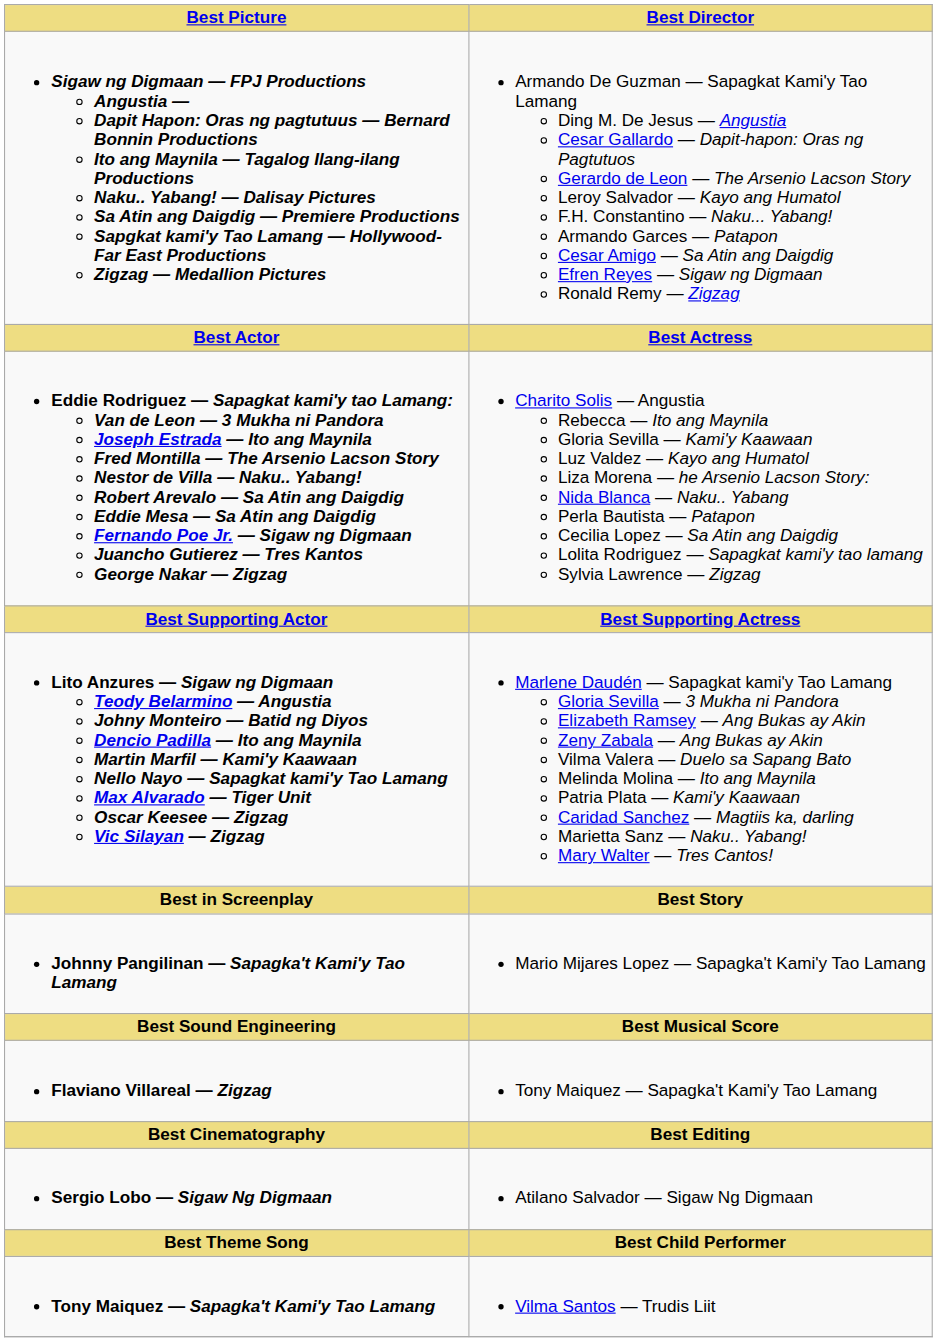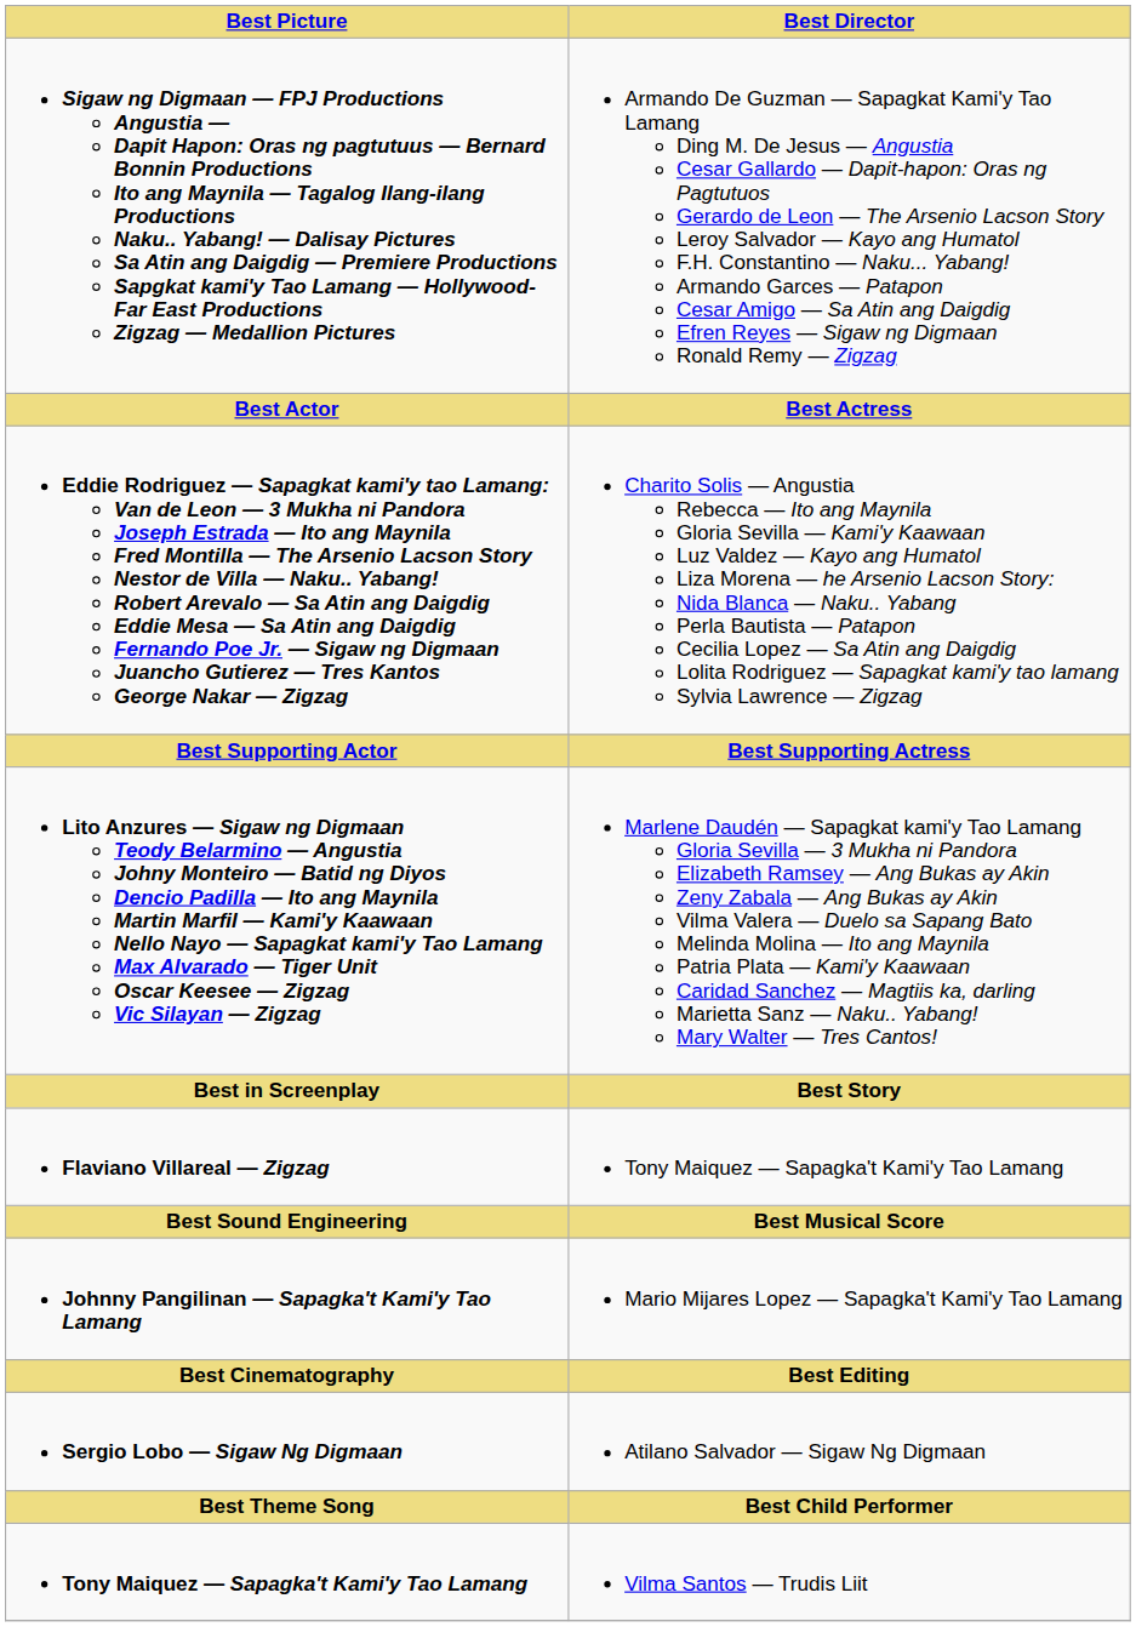 <table class=wikitable>
 <tr>
 <th style="background:#EEDD82; width:50%"><a href='#'>Best Picture</a></th>
 <th style="background:#EEDD82; width:50%"><a href='#'>Best Director</a></th>
 </tr>
 <tr>
 <td valign="top"><br><ul><li><strong><em>Sigaw ng Digmaan<em> — FPJ Productions<strong><ul><li>Angustia — </em> <em></li><li>Dapit Hapon: Oras ng pagtutuus — </em>Bernard Bonnin Productions<em></li><li>Ito ang Maynila — </em>Tagalog Ilang-ilang Productions<em></li><li>Naku.. Yabang! — </em>Dalisay Pictures<em></li><li>Sa Atin ang Daigdig  — </em>Premiere Productions<em></li><li>Sapgkat kami'y Tao Lamang — </em>Hollywood-Far East Productions<em></li><li>Zigzag — </em>Medallion Pictures<em></li></ul></li></ul></td>
 <td valign="top"><br><ul><li></strong>Armando De Guzman — </em>Sapagkat Kami'y Tao Lamang</em></strong><ul><li>Ding M. De Jesus — <em><a href='#'>Angustia</a></em></li><li><a href='#'>Cesar Gallardo</a> — <em>Dapit-hapon: Oras ng Pagtutuos</em></li><li><a href='#'>Gerardo de Leon</a> — <em>The Arsenio Lacson Story</em></li><li>Leroy Salvador — <em>Kayo ang Humatol</em></li><li>F.H. Constantino — <em>Naku... Yabang!</em></li><li>Armando Garces — <em>Patapon</em></li><li><a href='#'>Cesar Amigo</a> — <em>Sa Atin ang Daigdig</em></li><li><a href='#'>Efren Reyes</a> — <em>Sigaw ng Digmaan</em></li><li>Ronald Remy — <em><a href='#'>Zigzag</a></em></li></ul></li></ul></td>
 </tr>
 <tr>
 <th style="background:#EEDD82; width:50%"><a href='#'>Best Actor</a></th>
 <th style="background:#EEDD82; width:50%"><a href='#'>Best Actress</a></th>
 </tr>
 <tr>
 <td valign="top"><br><ul><li><strong>Eddie Rodriguez — <em>Sapagkat kami'y tao Lamang:<strong><em><ul><li>Van de Leon — </em>3 Mukha ni Pandora<em></li><li><a href='#'>Joseph Estrada</a> — </em>Ito ang Maynila<em></li><li>Fred Montilla — </em>The Arsenio Lacson Story<em></li><li>Nestor de Villa — </em>Naku.. Yabang!<em></li><li>Robert Arevalo — </em>Sa Atin ang Daigdig<em></li><li>Eddie Mesa — </em>Sa Atin ang Daigdig<em></li><li><a href='#'>Fernando Poe Jr.</a> — </em>Sigaw ng Digmaan<em></li><li>Juancho Gutierez — </em>Tres Kantos<em></li><li>George Nakar — </em>Zigzag<em></li></ul></li></ul></td>
 <td valign="top"><br><ul><li></strong><a href='#'>Charito Solis</a> — </em>Angustia</em></strong><ul><li>Rebecca — <em>Ito ang Maynila</em></li><li>Gloria Sevilla — <em>Kami'y Kaawaan</em></li><li>Luz Valdez — <em>Kayo ang Humatol</em></li><li>Liza Morena — <em>he Arsenio Lacson Story:</em></li><li><a href='#'>Nida Blanca</a> — <em>Naku.. Yabang</em></li><li>Perla Bautista — <em>Patapon</em></li><li>Cecilia Lopez — <em>Sa Atin ang Daigdig</em></li><li>Lolita Rodriguez — <em>Sapagkat kami'y tao lamang</em></li><li>Sylvia Lawrence — <em>Zigzag</em></li></ul></li></ul></td>
 </tr>
 <tr>
 <th style="background:#EEDD82; width:50%"><a href='#'>Best Supporting Actor</a></th>
 <th style="background:#EEDD82; width:50%"><a href='#'>Best Supporting Actress</a></th>
 </tr>
 <tr>
 <td valign="top"><br><ul><li><strong>Lito Anzures — <em>Sigaw ng Digmaan<strong><em><ul><li><a href='#'>Teody Belarmino</a> — </em>Angustia<em></li><li>Johny Monteiro — </em>Batid ng Diyos<em></li><li><a href='#'>Dencio Padilla</a> — </em>Ito ang Maynila<em></li><li>Martin Marfil — </em>Kami'y Kaawaan<em></li><li>Nello Nayo — </em>Sapagkat kami'y Tao Lamang<em></li><li><a href='#'>Max Alvarado</a> — </em>Tiger Unit<em></li><li>Oscar Keesee — </em>Zigzag<em></li><li><a href='#'>Vic Silayan</a> — </em>Zigzag<em></li></ul></li></ul></td>
 <td valign="top"><br><ul><li></strong><a href='#'>Marlene Daudén</a> — </em>Sapagkat kami'y Tao Lamang</em></strong><ul><li><a href='#'>Gloria Sevilla</a> — <em>3 Mukha ni Pandora</em></li><li><a href='#'>Elizabeth Ramsey</a> — <em>Ang Bukas ay Akin</em></li><li><a href='#'>Zeny Zabala</a> — <em>Ang Bukas ay Akin</em></li><li>Vilma Valera — <em>Duelo sa Sapang Bato</em></li><li>Melinda Molina — <em>Ito ang Maynila</em></li><li>Patria Plata — <em>Kami'y Kaawaan</em></li><li><a href='#'>Caridad Sanchez</a> — <em>Magtiis ka, darling</em></li><li>Marietta Sanz — <em>Naku.. Yabang!</em></li><li><a href='#'>Mary Walter</a> — <em>Tres Cantos!</em></li></ul></li></ul></td>
 </tr>
 <tr>
 <th style="background:#EEDD82; width:50%">Best in Screenplay</th>
 <th style="background:#EEDD82; width:50%">Best Story</th>
 </tr>
 <tr>
-<td valign="top"><br><ul><li><strong> Johnny Pangilinan — <em>Sapagka't Kami'y Tao Lamang<strong><em></li></ul></td>
-<td valign="top"><br><ul><li></strong>Mario Mijares Lopez — </em>Sapagka't Kami'y Tao Lamang</em></strong></li></ul></td>
+<td valign="top"><br><ul><li><strong> Flaviano Villareal — <em>Zigzag<strong><em></li></ul></td>
+<td valign="top"><br><ul><li></strong>Tony Maiquez — </em>Sapagka't Kami'y Tao Lamang</em></strong></li></ul></td>
 </tr>
 <tr>
 <th style="background:#EEDD82; width:50%">Best Sound Engineering</th>
 <th style="background:#EEDD82; width:50%">Best Musical Score</th>
 </tr>
 <tr>
-<td valign="top"><br><ul><li><strong> Flaviano Villareal — <em>Zigzag<strong><em></li></ul></td>
-<td valign="top"><br><ul><li></strong>Tony Maiquez — </em>Sapagka't Kami'y Tao Lamang</em></strong></li></ul></td>
+<td valign="top"><br><ul><li><strong> Johnny Pangilinan — <em>Sapagka't Kami'y Tao Lamang<strong><em></li></ul></td>
+<td valign="top"><br><ul><li></strong>Mario Mijares Lopez — </em>Sapagka't Kami'y Tao Lamang</em></strong></li></ul></td>
 </tr>
 <tr>
 <th style="background:#EEDD82; width:50%">Best Cinematography</th>
 <th style="background:#EEDD82; width:50%">Best Editing</th>
 </tr>
 <tr>
 <td valign="top"><br><ul><li><strong> Sergio Lobo  — <em>Sigaw Ng Digmaan<strong><em></li></ul></td>
 <td valign="top"><br><ul><li></strong>  Atilano Salvador — </em>Sigaw Ng Digmaan</em></strong></li></ul></td>
 </tr>
 <tr>
 <th style="background:#EEDD82; width:50%">Best Theme Song</th>
 <th style="background:#EEDD82; width:50%">Best Child Performer</th>
 </tr>
 <tr>
 <td valign="top"><br><ul><li><strong>Tony Maiquez  — <em>Sapagka't Kami'y Tao Lamang<strong><em></li></ul></td>
 <td valign="top"><br><ul><li></strong> <a href='#'>Vilma Santos</a> — </em>Trudis Liit</em></strong></li></ul></td>
 </tr>
 <tr>
 </tr>
 </table>
